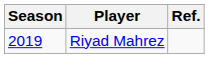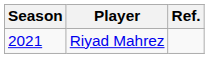 <table class="wikitable">
 <tr>
 <th>Season</th>
 <th>Player</th>
 <th>Ref.</th>
 </tr>
 <tr>
-<td><a href='#'>2019</a></td>
+<td><a href='#'>2021</a></td>
 <td> <a href='#'>Riyad Mahrez</a></td>
 <td></td>
 </tr>
 </table>
